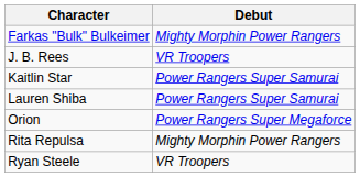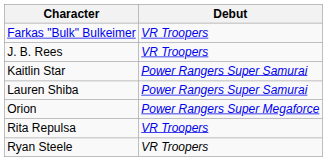 <table class="wikitable">
 <tr>
 <th>Character</th>
 <th>Debut</th>
 </tr>
 <tr>
 <td><a href='#'>Farkas "Bulk" Bulkeimer</a></td>
-<td><em><a href='#'>Mighty Morphin Power Rangers</a></em></td>
+<td><em><a href='#'>VR Troopers</a></em></td>
 </tr>
 <tr>
 <td>J. B. Rees</td>
 <td><em><a href='#'>VR Troopers</a></em></td>
 </tr>
 <tr>
 <td>Kaitlin Star</td>
 <td><em><a href='#'>Power Rangers Super Samurai</a></em></td>
 </tr>
 <tr>
 <td>Lauren Shiba</td>
 <td><em><a href='#'>Power Rangers Super Samurai</a></em></td>
 </tr>
 <tr>
 <td>Orion</td>
 <td><em><a href='#'>Power Rangers Super Megaforce</a></em></td>
 </tr>
 <tr>
 <td>Rita Repulsa</td>
-<td><em>Mighty Morphin Power Rangers</em></td>
+<td><em><a href='#'>VR Troopers</a></em></td>
 </tr>
 <tr>
 <td>Ryan Steele</td>
 <td><em>VR Troopers</em></td>
 </tr>
 </table>
